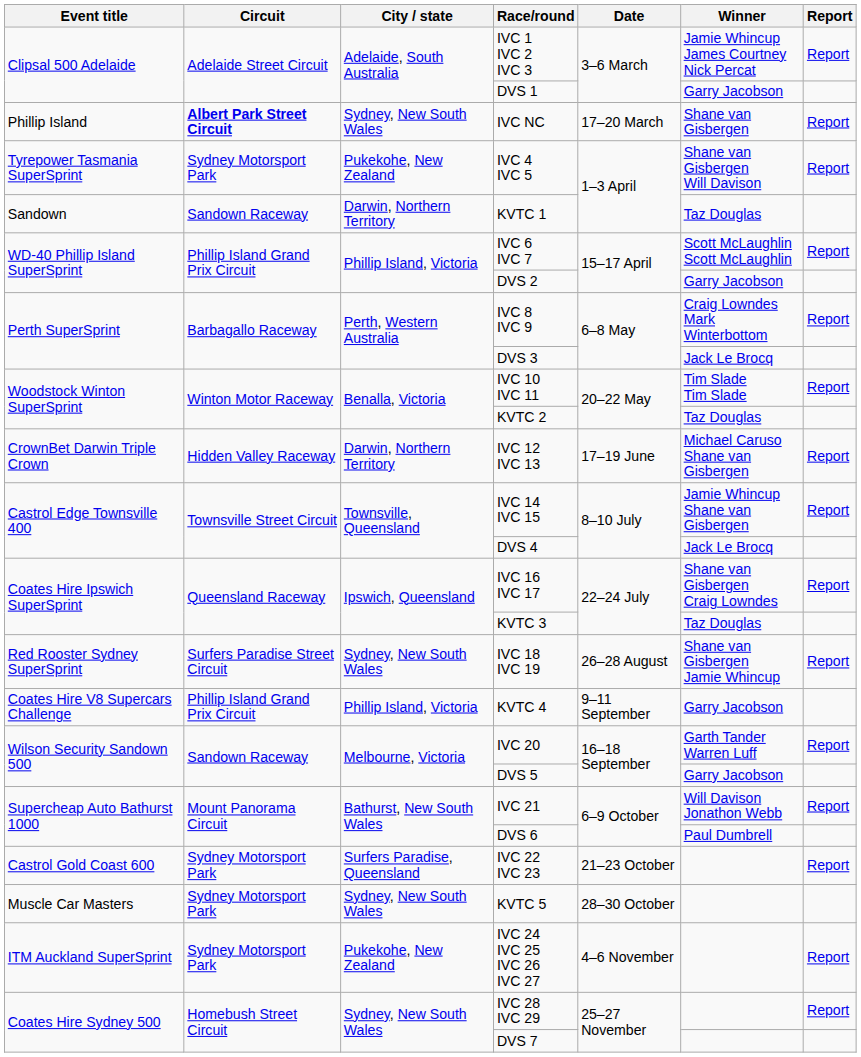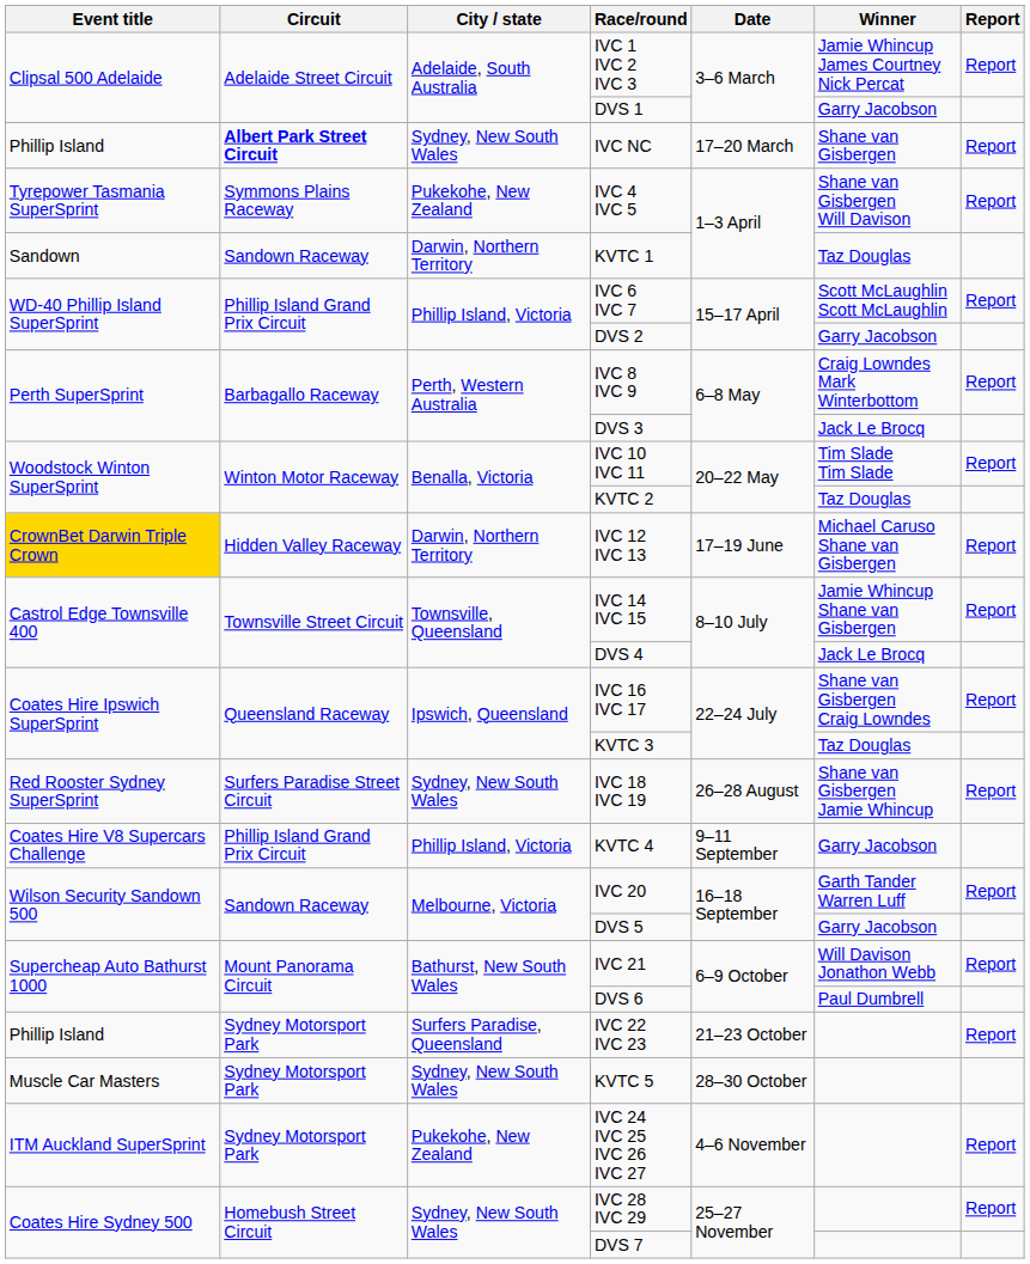 <table class="wikitable" style="font-size: 90%">
 <tr>
 <th>Event title</th>
 <th>Circuit</th>
 <th>City / state</th>
 <th>Race/round</th>
 <th>Date</th>
 <th>Winner</th>
 <th>Report</th>
 </tr>
 <tr>
 <td rowspan="2"> <a href='#'>Clipsal 500 Adelaide</a></td>
 <td rowspan="2"><a href='#'>Adelaide Street Circuit</a></td>
 <td rowspan="2"><a href='#'>Adelaide</a>, <a href='#'>South Australia</a></td>
 <td>IVC 1<br>IVC 2<br>IVC 3</td>
 <td rowspan="2">3–6 March</td>
 <td><a href='#'>Jamie Whincup</a><br><a href='#'>James Courtney</a><br><a href='#'>Nick Percat</a></td>
 <td><a href='#'>Report</a></td>
 </tr>
 <tr>
 <td>DVS 1</td>
 <td><a href='#'>Garry Jacobson</a></td>
 <td></td>
 </tr>
 <tr>
 <td> Phillip Island</td>
 <td><strong><a href='#'>Albert Park Street Circuit</a></strong></td>
 <td><a href='#'>Sydney</a>, <a href='#'>New South Wales</a></td>
 <td>IVC NC</td>
 <td>17–20 March</td>
 <td><a href='#'>Shane van Gisbergen</a></td>
 <td><a href='#'>Report</a></td>
 </tr>
 <tr>
 <td> <a href='#'>Tyrepower Tasmania SuperSprint</a></td>
-<td><a href='#'>Sydney Motorsport Park</a></td>
+<td><a href='#'>Symmons Plains Raceway</a></td>
 <td><a href='#'>Pukekohe</a>, <a href='#'>New Zealand</a></td>
 <td>IVC 4<br>IVC 5</td>
 <td rowspan="2">1–3 April</td>
 <td><a href='#'>Shane van Gisbergen</a><br><a href='#'>Will Davison</a></td>
 <td><a href='#'>Report</a></td>
 </tr>
 <tr>
 <td> Sandown</td>
 <td><a href='#'>Sandown Raceway</a></td>
 <td><a href='#'>Darwin</a>, <a href='#'>Northern Territory</a></td>
 <td>KVTC 1</td>
 <td><a href='#'>Taz Douglas</a></td>
 <td></td>
 </tr>
 <tr>
 <td rowspan="2"> <a href='#'>WD-40 Phillip Island SuperSprint</a></td>
 <td rowspan="2"><a href='#'>Phillip Island Grand Prix Circuit</a></td>
 <td rowspan="2"><a href='#'>Phillip Island</a>, <a href='#'>Victoria</a></td>
 <td>IVC 6<br>IVC 7</td>
 <td rowspan="2">15–17 April</td>
 <td><a href='#'>Scott McLaughlin</a><br><a href='#'>Scott McLaughlin</a></td>
 <td><a href='#'>Report</a></td>
 </tr>
 <tr>
 <td>DVS 2</td>
 <td><a href='#'>Garry Jacobson</a></td>
 <td></td>
 </tr>
 <tr>
 <td rowspan="2"> <a href='#'>Perth SuperSprint</a></td>
 <td rowspan="2"><a href='#'>Barbagallo Raceway</a></td>
 <td rowspan="2"><a href='#'>Perth</a>, <a href='#'>Western Australia</a></td>
 <td>IVC 8<br>IVC 9</td>
 <td rowspan="2">6–8 May</td>
 <td><a href='#'>Craig Lowndes</a><br><a href='#'>Mark Winterbottom</a></td>
 <td><a href='#'>Report</a></td>
 </tr>
 <tr>
 <td>DVS 3</td>
 <td><a href='#'>Jack Le Brocq</a></td>
 <td></td>
 </tr>
 <tr>
 <td rowspan="2"> <a href='#'>Woodstock Winton SuperSprint</a></td>
 <td rowspan="2"><a href='#'>Winton Motor Raceway</a></td>
 <td rowspan="2"><a href='#'>Benalla</a>, <a href='#'>Victoria</a></td>
 <td>IVC 10<br>IVC 11</td>
 <td rowspan="2">20–22 May</td>
 <td><a href='#'>Tim Slade</a><br><a href='#'>Tim Slade</a></td>
 <td><a href='#'>Report</a></td>
 </tr>
 <tr>
 <td>KVTC 2</td>
 <td><a href='#'>Taz Douglas</a></td>
 <td></td>
 </tr>
 <tr>
-<td> <a href='#'>CrownBet Darwin Triple Crown</a></td>
+<td style="background: gold;"> <a href='#'>CrownBet Darwin Triple Crown</a></td>
 <td><a href='#'>Hidden Valley Raceway</a></td>
 <td><a href='#'>Darwin</a>, <a href='#'>Northern Territory</a></td>
 <td>IVC 12<br>IVC 13</td>
 <td>17–19 June</td>
 <td><a href='#'>Michael Caruso</a><br><a href='#'>Shane van Gisbergen</a></td>
 <td><a href='#'>Report</a></td>
 </tr>
 <tr>
 <td rowspan="2"> <a href='#'>Castrol Edge Townsville 400</a></td>
 <td rowspan="2"><a href='#'>Townsville Street Circuit</a></td>
 <td rowspan="2"><a href='#'>Townsville</a>, <a href='#'>Queensland</a></td>
 <td>IVC 14<br>IVC 15</td>
 <td rowspan="2">8–10 July</td>
 <td><a href='#'>Jamie Whincup</a><br><a href='#'>Shane van Gisbergen</a></td>
 <td><a href='#'>Report</a></td>
 </tr>
 <tr>
 <td>DVS 4</td>
 <td><a href='#'>Jack Le Brocq</a></td>
 <td></td>
 </tr>
 <tr>
 <td rowspan="2"> <a href='#'>Coates Hire Ipswich SuperSprint</a></td>
 <td rowspan="2"><a href='#'>Queensland Raceway</a></td>
 <td rowspan="2"><a href='#'>Ipswich</a>, <a href='#'>Queensland</a></td>
 <td>IVC 16<br>IVC 17</td>
 <td rowspan="2">22–24 July</td>
 <td><a href='#'>Shane van Gisbergen</a><br><a href='#'>Craig Lowndes</a></td>
 <td><a href='#'>Report</a></td>
 </tr>
 <tr>
 <td>KVTC 3</td>
 <td><a href='#'>Taz Douglas</a></td>
 <td></td>
 </tr>
 <tr>
 <td> <a href='#'>Red Rooster Sydney SuperSprint</a></td>
 <td><a href='#'>Surfers Paradise Street Circuit</a></td>
 <td><a href='#'>Sydney</a>, <a href='#'>New South Wales</a></td>
 <td>IVC 18<br>IVC 19</td>
 <td>26–28 August</td>
 <td><a href='#'>Shane van Gisbergen</a><br><a href='#'>Jamie Whincup</a></td>
 <td><a href='#'>Report</a></td>
 </tr>
 <tr>
 <td> <a href='#'>Coates Hire V8 Supercars Challenge</a></td>
 <td><a href='#'>Phillip Island Grand Prix Circuit</a></td>
 <td><a href='#'>Phillip Island</a>, <a href='#'>Victoria</a></td>
 <td>KVTC 4</td>
 <td>9–11 September</td>
 <td><a href='#'>Garry Jacobson</a></td>
 <td></td>
 </tr>
 <tr>
 <td rowspan="2"> <a href='#'>Wilson Security Sandown 500</a></td>
 <td rowspan="2"><a href='#'>Sandown Raceway</a></td>
 <td rowspan="2"><a href='#'>Melbourne</a>, <a href='#'>Victoria</a></td>
 <td>IVC 20</td>
 <td rowspan="2">16–18 September</td>
 <td><a href='#'>Garth Tander</a><br><a href='#'>Warren Luff</a></td>
 <td><a href='#'>Report</a></td>
 </tr>
 <tr>
 <td>DVS 5</td>
 <td><a href='#'>Garry Jacobson</a></td>
 <td></td>
 </tr>
 <tr>
 <td rowspan="2"> <a href='#'>Supercheap Auto Bathurst 1000</a></td>
 <td rowspan="2"><a href='#'>Mount Panorama Circuit</a></td>
 <td rowspan="2"><a href='#'>Bathurst</a>, <a href='#'>New South Wales</a></td>
 <td>IVC 21</td>
 <td rowspan="2">6–9 October</td>
 <td><a href='#'>Will Davison</a><br><a href='#'>Jonathon Webb</a></td>
 <td><a href='#'>Report</a></td>
 </tr>
 <tr>
 <td>DVS 6</td>
 <td><a href='#'>Paul Dumbrell</a></td>
 <td></td>
 </tr>
 <tr>
-<td> <a href='#'>Castrol Gold Coast 600</a></td>
+<td> Phillip Island</td>
 <td><a href='#'>Sydney Motorsport Park</a></td>
 <td><a href='#'>Surfers Paradise</a>, <a href='#'>Queensland</a></td>
 <td>IVC 22<br>IVC 23</td>
 <td>21–23 October</td>
 <td></td>
 <td><a href='#'>Report</a></td>
 </tr>
 <tr>
 <td> Muscle Car Masters</td>
 <td><a href='#'>Sydney Motorsport Park</a></td>
 <td><a href='#'>Sydney</a>, <a href='#'>New South Wales</a></td>
 <td>KVTC 5</td>
 <td>28–30 October</td>
 <td></td>
 <td></td>
 </tr>
 <tr>
 <td> <a href='#'>ITM Auckland SuperSprint</a></td>
 <td><a href='#'>Sydney Motorsport Park</a></td>
 <td><a href='#'>Pukekohe</a>, <a href='#'>New Zealand</a></td>
 <td>IVC 24<br>IVC 25<br>IVC 26<br>IVC 27</td>
 <td>4–6 November</td>
 <td></td>
 <td><a href='#'>Report</a></td>
 </tr>
 <tr>
 <td rowspan="2"> <a href='#'>Coates Hire Sydney 500</a></td>
 <td rowspan="2"><a href='#'>Homebush Street Circuit</a></td>
 <td rowspan="2"><a href='#'>Sydney</a>, <a href='#'>New South Wales</a></td>
 <td>IVC 28<br>IVC 29</td>
 <td rowspan=2>25–27 November</td>
 <td></td>
 <td><a href='#'>Report</a></td>
 </tr>
 <tr>
 <td>DVS 7</td>
 <td></td>
 <td></td>
 </tr>
 </table>
